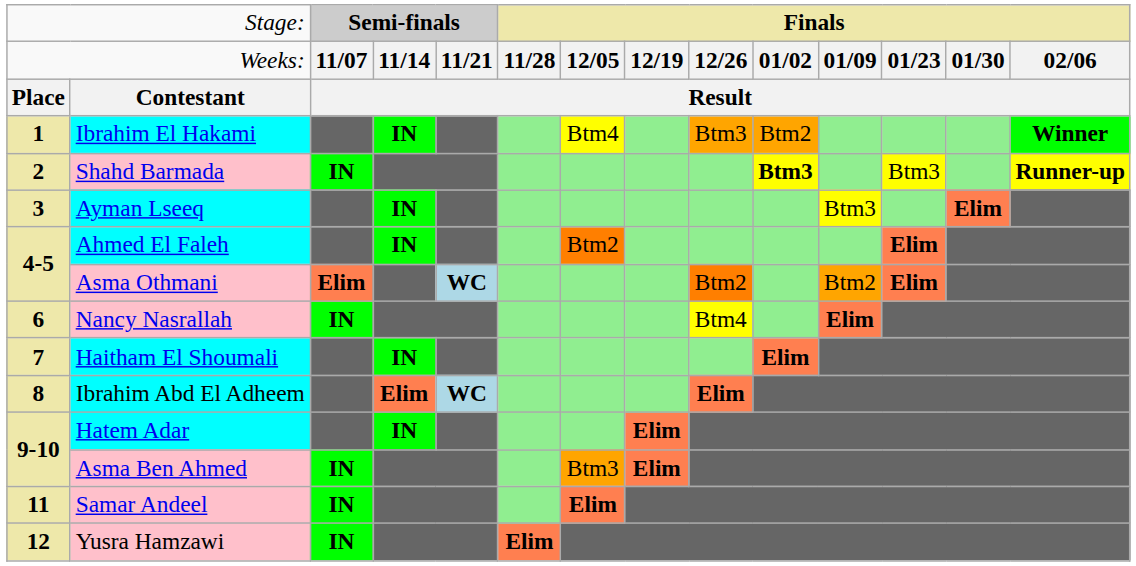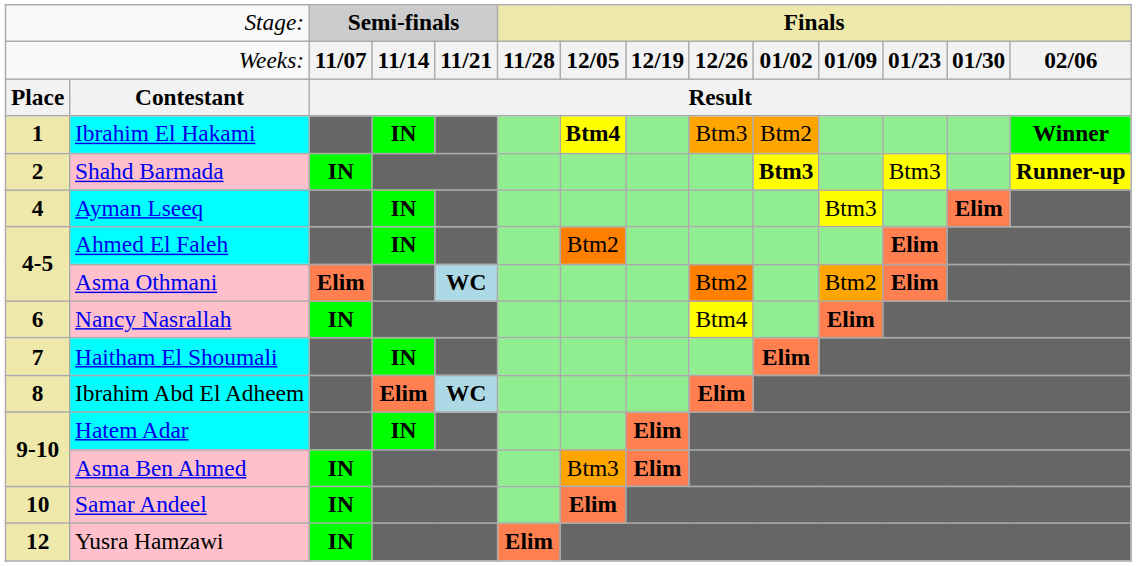 <table class="wikitable" style="margin:auto;">
 <tr>
 <td colspan="2" style="text-align:right;"><em>Stage:</em></td>
 <td colspan="3"  style="background:#ccc; text-align:Center;"><strong>Semi-finals</strong></td>
 <td colspan="10"  style="background:palegoldenrod; text-align:Center;"><strong>Finals</strong></td>
 </tr>
 <tr>
 <td colspan="2" style="text-align:right;"><em>Weeks:</em></td>
 <th>11/07</th>
 <th>11/14</th>
 <th>11/21</th>
 <th>11/28</th>
 <th>12/05</th>
 <th>12/19</th>
 <th>12/26</th>
 <th>01/02</th>
 <th>01/09</th>
 <th>01/23</th>
 <th>01/30</th>
 <th>02/06</th>
 </tr>
 <tr>
 <th>Place</th>
 <th>Contestant</th>
 <th colspan="17" style="text-align:center;">Result</th>
 </tr>
 <tr>
 <td style="text-align:center; background:palegoldenrod;"><strong>1</strong></td>
 <td style="background:cyan;"><a href='#'>Ibrahim El Hakami</a></td>
 <td style="background:#666;"></td>
 <td style="background:lime; text-align:center;"><strong>IN</strong></td>
 <td style="background:#666;"></td>
 <td style="background: lightgreen"></td>
-<td style="background:yellow; text-align:center;">Btm4</td>
+<td style="background:yellow; text-align:center;"><strong>Btm4</strong></td>
 <td style="background: lightgreen"></td>
 <td style="background:orange; text-align:center;">Btm3</td>
 <td style="background:orange; text-align:center;">Btm2</td>
 <td style="background: lightgreen"></td>
 <td style="background: lightgreen"></td>
 <td style="background: lightgreen"></td>
 <td style="background:Lime; text-align:center;"><strong>Winner</strong></td>
 </tr>
 <tr>
 <td style="text-align:center; background:palegoldenrod;"><strong>2</strong></td>
 <td style="background:pink;"><a href='#'>Shahd Barmada</a></td>
 <td style="background:lime; text-align:center;"><strong>IN</strong></td>
 <td style="background:#666;" colspan="2"></td>
 <td style="background: lightgreen"></td>
 <td style="background: lightgreen"></td>
 <td style="background: lightgreen"></td>
 <td style="background: lightgreen"></td>
 <td style="background:yellow; text-align:center;"><strong>Btm3</strong></td>
 <td style="background: lightgreen"></td>
 <td style="background:yellow; text-align:center;">Btm3</td>
 <td style="background: lightgreen"></td>
 <td style="background:yellow; text-align:center;"><strong>Runner-up</strong></td>
 </tr>
 <tr>
-<td style="text-align:center; background:palegoldenrod;"><strong>3</strong></td>
+<td style="text-align:center; background:palegoldenrod;"><strong>4</strong></td>
 <td style="background:cyan;"><a href='#'>Ayman Lseeq</a></td>
 <td style="background:#666;"></td>
 <td style="background:lime; text-align:center;"><strong>IN</strong></td>
 <td style="background:#666;"></td>
 <td style="background: lightgreen"></td>
 <td style="background: lightgreen"></td>
 <td style="background: lightgreen"></td>
 <td style="background: lightgreen"></td>
 <td style="background: lightgreen"></td>
 <td style="background:yellow; text-align:center;">Btm3</td>
 <td style="background: lightgreen"></td>
 <td style="background:coral; text-align:center;"><strong>Elim</strong></td>
 <td style="background:#666;"></td>
 </tr>
 <tr>
 <td style="text-align:center; background:palegoldenrod;" rowspan="2"><strong>4-5</strong></td>
 <td style="background:cyan;"><a href='#'>Ahmed El Faleh</a></td>
 <td style="background:#666;"></td>
 <td style="background:lime; text-align:center;"><strong>IN</strong></td>
 <td style="background:#666;"></td>
 <td style="background: lightgreen"></td>
 <td style="background:#ff7f00; text-align:center;">Btm2</td>
 <td style="background: lightgreen"></td>
 <td style="background: lightgreen"></td>
 <td style="background: lightgreen"></td>
 <td style="background: lightgreen"></td>
 <td style="background:coral; text-align:center;"><strong>Elim</strong></td>
 <td colspan="2" style="background:#666;"></td>
 </tr>
 <tr>
 <td style="background:pink;"><a href='#'>Asma Othmani</a></td>
 <td style="background:coral; text-align:center;"><strong>Elim</strong></td>
 <td style="background:#666;"></td>
 <td style="background:lightblue; text-align:center;"><strong>WC</strong></td>
 <td style="background: lightgreen"></td>
 <td style="background: lightgreen"></td>
 <td style="background: lightgreen"></td>
 <td style="background:#ff7f00; text-align:center;">Btm2</td>
 <td style="background: lightgreen"></td>
 <td style="background:orange; text-align:center;">Btm2</td>
 <td style="background:coral; text-align:center;"><strong>Elim</strong></td>
 <td colspan="2" style="background:#666;"></td>
 </tr>
 <tr>
 <td style="text-align:center; background:palegoldenrod;"><strong>6</strong></td>
 <td style="background:pink;"><a href='#'>Nancy Nasrallah</a></td>
 <td style="background:lime; text-align:center;"><strong>IN</strong></td>
 <td style="background:#666;" colspan="2"></td>
 <td style="background: lightgreen"></td>
 <td style="background: lightgreen"></td>
 <td style="background: lightgreen"></td>
 <td style="background:yellow; text-align:center;">Btm4</td>
 <td style="background: lightgreen"></td>
 <td style="background:coral; text-align:center;"><strong>Elim</strong></td>
 <td colspan="4" style="background:#666;"></td>
 </tr>
 <tr>
 <td style="text-align:center; background:palegoldenrod;"><strong>7</strong></td>
 <td style="background:cyan;"><a href='#'>Haitham El Shoumali</a></td>
 <td style="background:#666;"></td>
 <td style="background:lime; text-align:center;"><strong>IN</strong></td>
 <td style="background:#666;"></td>
 <td style="background: lightgreen"></td>
 <td style="background: lightgreen"></td>
 <td style="background: lightgreen"></td>
 <td style="background: lightgreen"></td>
 <td style="background:coral; text-align:center;"><strong>Elim</strong></td>
 <td colspan="6" style="background:#666;"></td>
 </tr>
 <tr>
 <td style="text-align:center; background:palegoldenrod;"><strong>8</strong></td>
 <td style="background:cyan;">Ibrahim Abd El Adheem</td>
 <td style="background:#666;"></td>
 <td style="background:coral; text-align:center;"><strong>Elim</strong></td>
 <td style="background:lightblue; text-align:center;"><strong>WC</strong></td>
 <td style="background: lightgreen"></td>
 <td style="background: lightgreen"></td>
 <td style="background: lightgreen"></td>
 <td style="background:coral; text-align:center;"><strong>Elim</strong></td>
 <td colspan="8" style="background:#666;"></td>
 </tr>
 <tr>
 <td style="text-align:center; background:palegoldenrod;" rowspan="2"><strong>9-10</strong></td>
 <td style="background:cyan;"><a href='#'>Hatem Adar</a></td>
 <td style="background:#666;"></td>
 <td style="background:lime; text-align:center;"><strong>IN</strong></td>
 <td style="background:#666;"></td>
 <td style="background: lightgreen"></td>
 <td style="background: lightgreen"></td>
 <td style="background:coral; text-align:center;"><strong>Elim</strong></td>
 <td colspan="7" style="background:#666;"></td>
 </tr>
 <tr>
 <td style="background:pink;"><a href='#'>Asma Ben Ahmed</a></td>
 <td style="background:lime; text-align:center;"><strong>IN</strong></td>
 <td style="background:#666;" colspan="2"></td>
 <td style="background: lightgreen"></td>
 <td style="background:orange; text-align:center;">Btm3</td>
 <td style="background:coral; text-align:center;"><strong>Elim</strong></td>
 <td colspan="9" style="background:#666;"></td>
 </tr>
 <tr>
-<td style="text-align:center; background:palegoldenrod;"><strong>11</strong></td>
+<td style="text-align:center; background:palegoldenrod;"><strong>10</strong></td>
 <td style="background:pink;"><a href='#'>Samar Andeel</a></td>
 <td style="background:lime; text-align:center;"><strong>IN</strong></td>
 <td style="background:#666;" colspan="2"></td>
 <td style="background: lightgreen"></td>
 <td style="background:coral; text-align:center;"><strong>Elim</strong></td>
 <td colspan="9" style="background:#666;"></td>
 </tr>
 <tr>
 <td style="text-align:center; background:palegoldenrod;"><strong>12</strong></td>
 <td style="background:pink;">Yusra Hamzawi</td>
 <td style="background:lime; text-align:center;"><strong>IN</strong></td>
 <td style="background:#666;" colspan="2"></td>
 <td style="background:coral; text-align:center;"><strong>Elim</strong></td>
 <td colspan="11" style="background:#666;"></td>
 </tr>
 </table>
